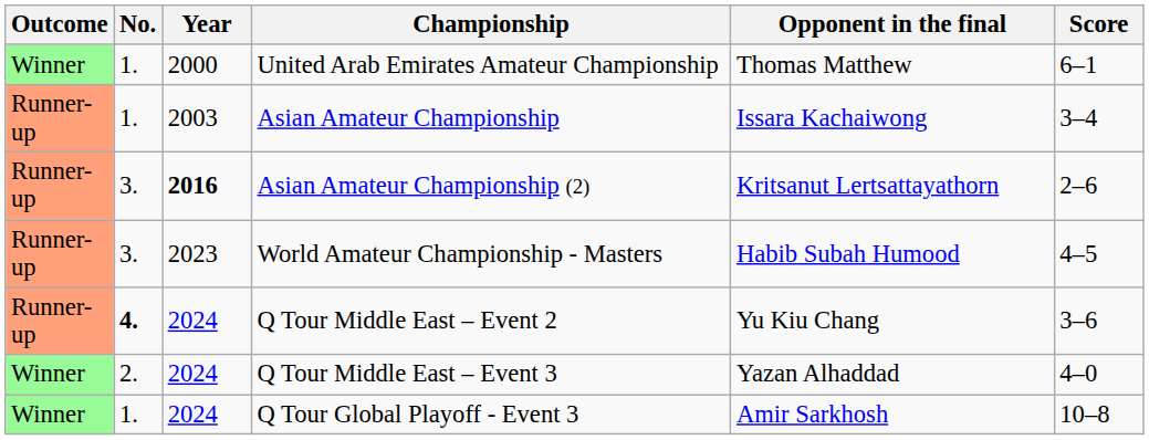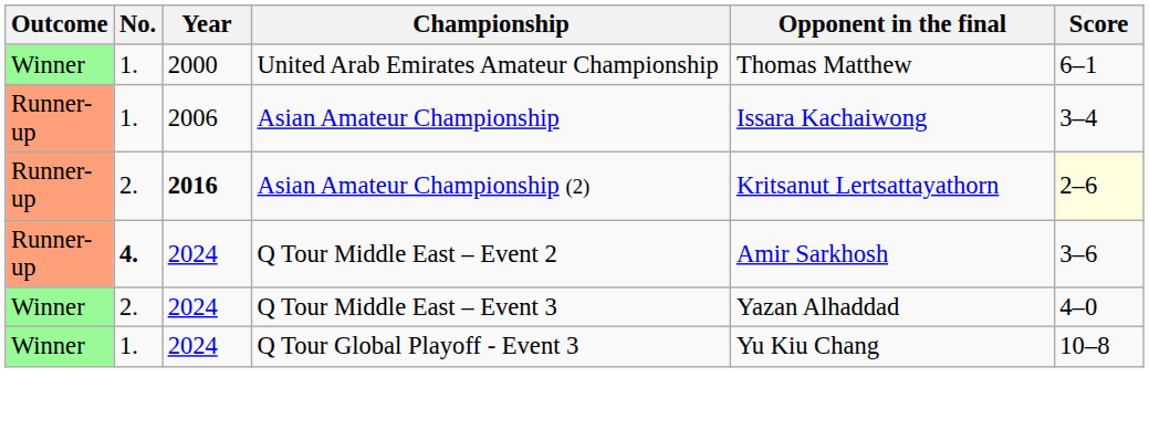 <table class="sortable wikitable">
 <tr>
 <th width="50">Outcome</th>
 <th width="20">No.</th>
 <th width="50">Year</th>
 <th width="300">Championship</th>
 <th width="200">Opponent in the final</th>
 <th width="50">Score</th>
 </tr>
 <tr>
 <td style="background:#98fb98;">Winner</td>
 <td>1.</td>
 <td>2000</td>
 <td>United Arab Emirates Amateur Championship</td>
 <td> Thomas Matthew</td>
 <td>6–1</td>
 </tr>
 <tr>
 <td style="background:#ffa07a;">Runner-up</td>
 <td>1.</td>
-<td>2003</td>
+<td>2006</td>
 <td><a href='#'>Asian Amateur Championship</a></td>
 <td> <a href='#'>Issara Kachaiwong</a></td>
 <td>3–4</td>
 </tr>
 <tr>
 <td style="background:#ffa07a;">Runner-up</td>
-<td>3.</td>
+<td>2.</td>
 <td><strong>2016</strong></td>
 <td><a href='#'>Asian Amateur Championship</a> <small>(2)</small></td>
 <td> <a href='#'>Kritsanut Lertsattayathorn</a></td>
-<td>2–6</td>
-</tr>
-<tr>
-<td style="background:#ffa07a;">Runner-up</td>
-<td>3.</td>
-<td>2023</td>
-<td>World Amateur Championship - Masters</td>
-<td> <a href='#'>Habib Subah Humood</a></td>
-<td>4–5</td>
+<td style="background: lightyellow;">2–6</td>
 </tr>
 <tr>
 <td style="background:#ffa07a;">Runner-up</td>
 <td><strong>4.</strong></td>
 <td><a href='#'>2024</a></td>
 <td>Q Tour Middle East – Event 2</td>
-<td> Yu Kiu Chang</td>
+<td> <a href='#'>Amir Sarkhosh</a></td>
 <td>3–6</td>
 </tr>
 <tr>
 <td style="background:#98fb98;">Winner</td>
 <td>2.</td>
 <td><a href='#'>2024</a></td>
 <td>Q Tour Middle East – Event 3</td>
 <td> Yazan Alhaddad</td>
 <td>4–0</td>
 </tr>
 <tr>
 <td style="background:#98fb98;">Winner</td>
 <td>1.</td>
 <td><a href='#'>2024</a></td>
 <td>Q Tour Global Playoff - Event 3</td>
-<td> <a href='#'>Amir Sarkhosh</a></td>
+<td> Yu Kiu Chang</td>
 <td>10–8</td>
 </tr>
 </table>
